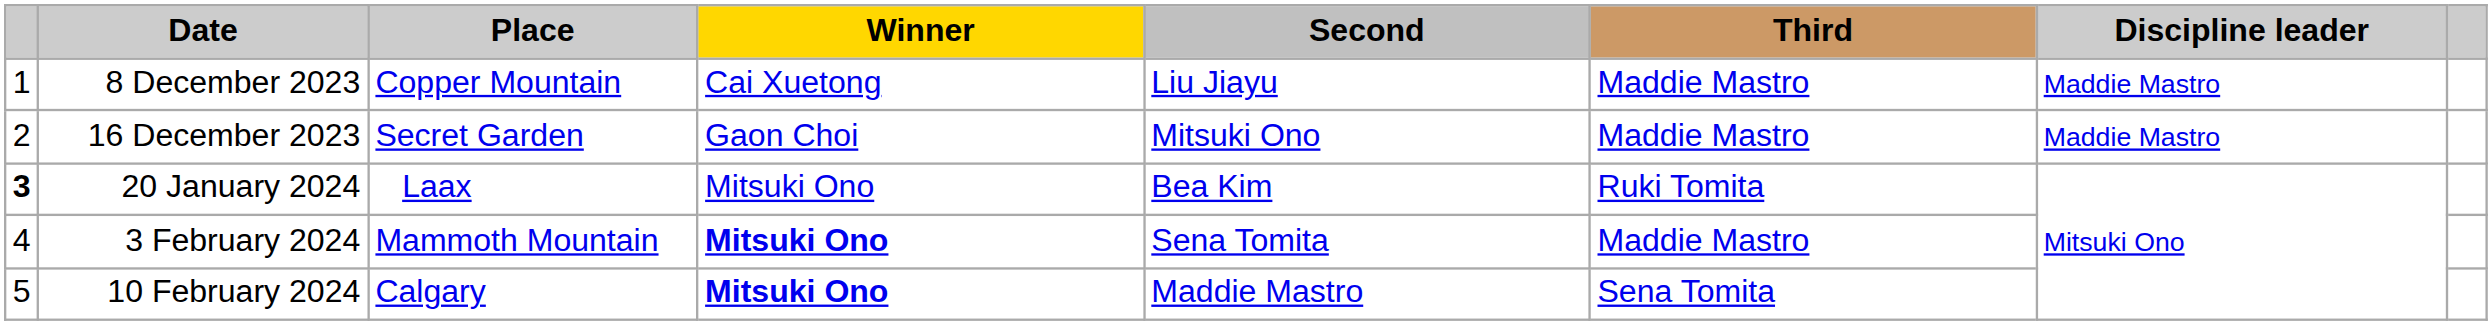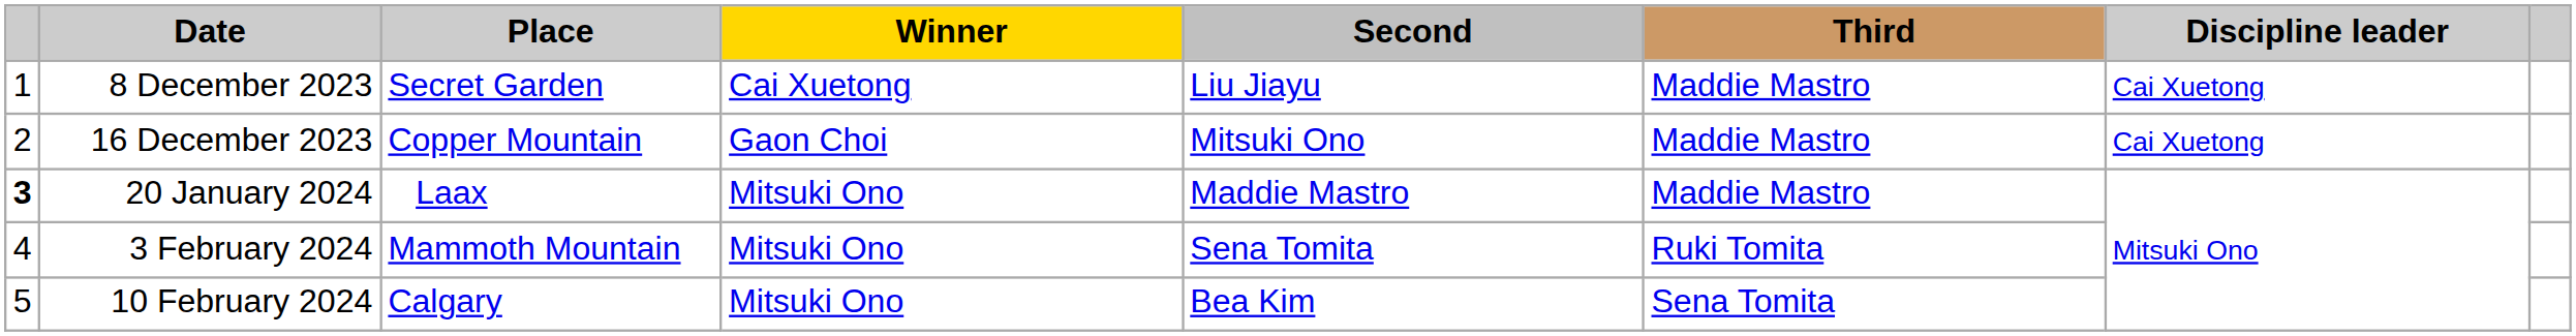 <table class="wikitable plainrowheaders" style="background:#fff; font-size:86%; line-height:16px; border:grey solid 1px; border-collapse:collapse;">
 <tr>
 <th scope="col" style="background:#ccc; width=10 px;"></th>
 <th scope="col" style="background:#ccc; width:135px;">Date</th>
 <th scope="col" style="background:#ccc; width:135px;">Place</th>
 <th scope="col" style="background:gold; width:185px;">Winner</th>
 <th scope="col" style="background:silver; width:185px;">Second</th>
 <th scope="col" style="background:#c96; width:185px;">Third</th>
 <th scope="col" style="background:#ccc; width:170px;">Discipline leader</th>
 <th scope="col" style="background:#ccc; width:10px;"></th>
 </tr>
 <tr>
 <td align="center">1</td>
 <td align="right">8 December 2023</td>
-<td> <a href='#'>Copper Mountain</a></td>
+<td> <a href='#'>Secret Garden</a></td>
 <td> <a href='#'>Cai Xuetong</a></td>
 <td> <a href='#'>Liu Jiayu</a></td>
 <td> <a href='#'>Maddie Mastro</a></td>
-<td><small> <a href='#'>Maddie Mastro</a></small></td>
+<td><small> <a href='#'>Cai Xuetong</a></small></td>
 <td></td>
 </tr>
 <tr>
 <td align="center">2</td>
 <td align="right">16 December 2023</td>
-<td> <a href='#'>Secret Garden</a></td>
+<td> <a href='#'>Copper Mountain</a></td>
 <td> <a href='#'>Gaon Choi</a></td>
 <td> <a href='#'>Mitsuki Ono</a></td>
 <td> <a href='#'>Maddie Mastro</a></td>
-<td><small> <a href='#'>Maddie Mastro</a></small></td>
+<td><small> <a href='#'>Cai Xuetong</a></small></td>
 <td></td>
 </tr>
 <tr>
 <td align="center"><strong>3</strong></td>
 <td align="right">20 January 2024</td>
 <td>   <a href='#'>Laax</a></td>
 <td> <a href='#'>Mitsuki Ono</a></td>
-<td> <a href='#'>Bea Kim</a></td>
-<td> <a href='#'>Ruki Tomita</a></td>
+<td> <a href='#'>Maddie Mastro</a></td>
+<td> <a href='#'>Maddie Mastro</a></td>
 <td rowspan=3><small> <a href='#'>Mitsuki Ono</a></small></td>
 <td></td>
 </tr>
 <tr>
 <td align="center">4</td>
 <td align="right">3 February 2024</td>
 <td> <a href='#'>Mammoth Mountain</a></td>
-<td><strong> <a href='#'>Mitsuki Ono</a></strong></td>
+<td> <a href='#'>Mitsuki Ono</a></td>
 <td> <a href='#'>Sena Tomita</a></td>
-<td> <a href='#'>Maddie Mastro</a></td>
+<td> <a href='#'>Ruki Tomita</a></td>
 <td></td>
 </tr>
 <tr>
 <td align="center">5</td>
 <td align="right">10 February 2024</td>
 <td> <a href='#'>Calgary</a></td>
-<td><strong> <a href='#'>Mitsuki Ono</a></strong></td>
-<td> <a href='#'>Maddie Mastro</a></td>
+<td> <a href='#'>Mitsuki Ono</a></td>
+<td> <a href='#'>Bea Kim</a></td>
 <td> <a href='#'>Sena Tomita</a></td>
 <td></td>
 </tr>
 </table>
